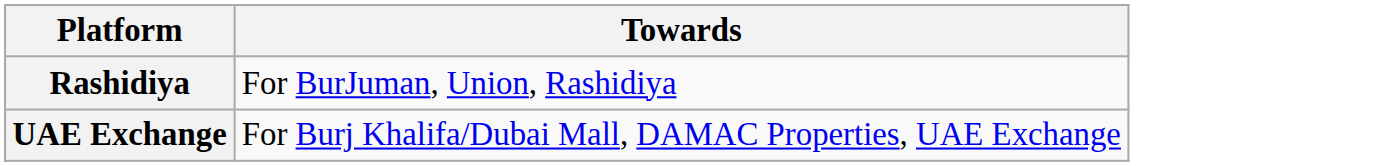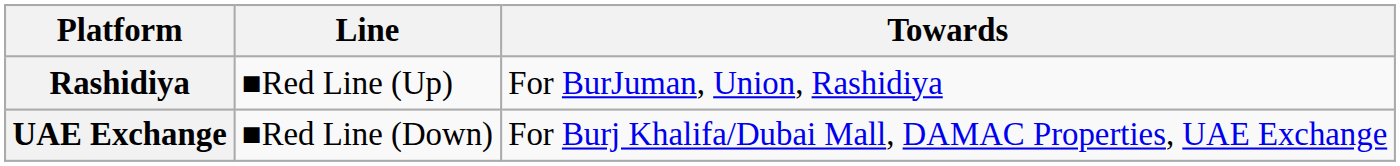 <table border="1" cellspacing="0" cellpadding="3" frame="hsides" rules="rows" style="" class="wikitable">
 <tr>
 <th>Platform</th>
+<th>Line</th>
 <th>Towards</th>
 </tr>
 <tr>
 <th>Rashidiya</th>
+<td><span>■</span>Red Line (Up)</td>
 <td>For <a href='#'>BurJuman</a>, <a href='#'>Union</a>, <a href='#'>Rashidiya</a></td>
 </tr>
 <tr>
 <th>UAE Exchange</th>
+<td><span>■</span>Red Line (Down)</td>
 <td>For <a href='#'>Burj Khalifa/Dubai Mall</a>, <a href='#'>DAMAC Properties</a>, <a href='#'>UAE Exchange</a></td>
 </tr>
 </table>
